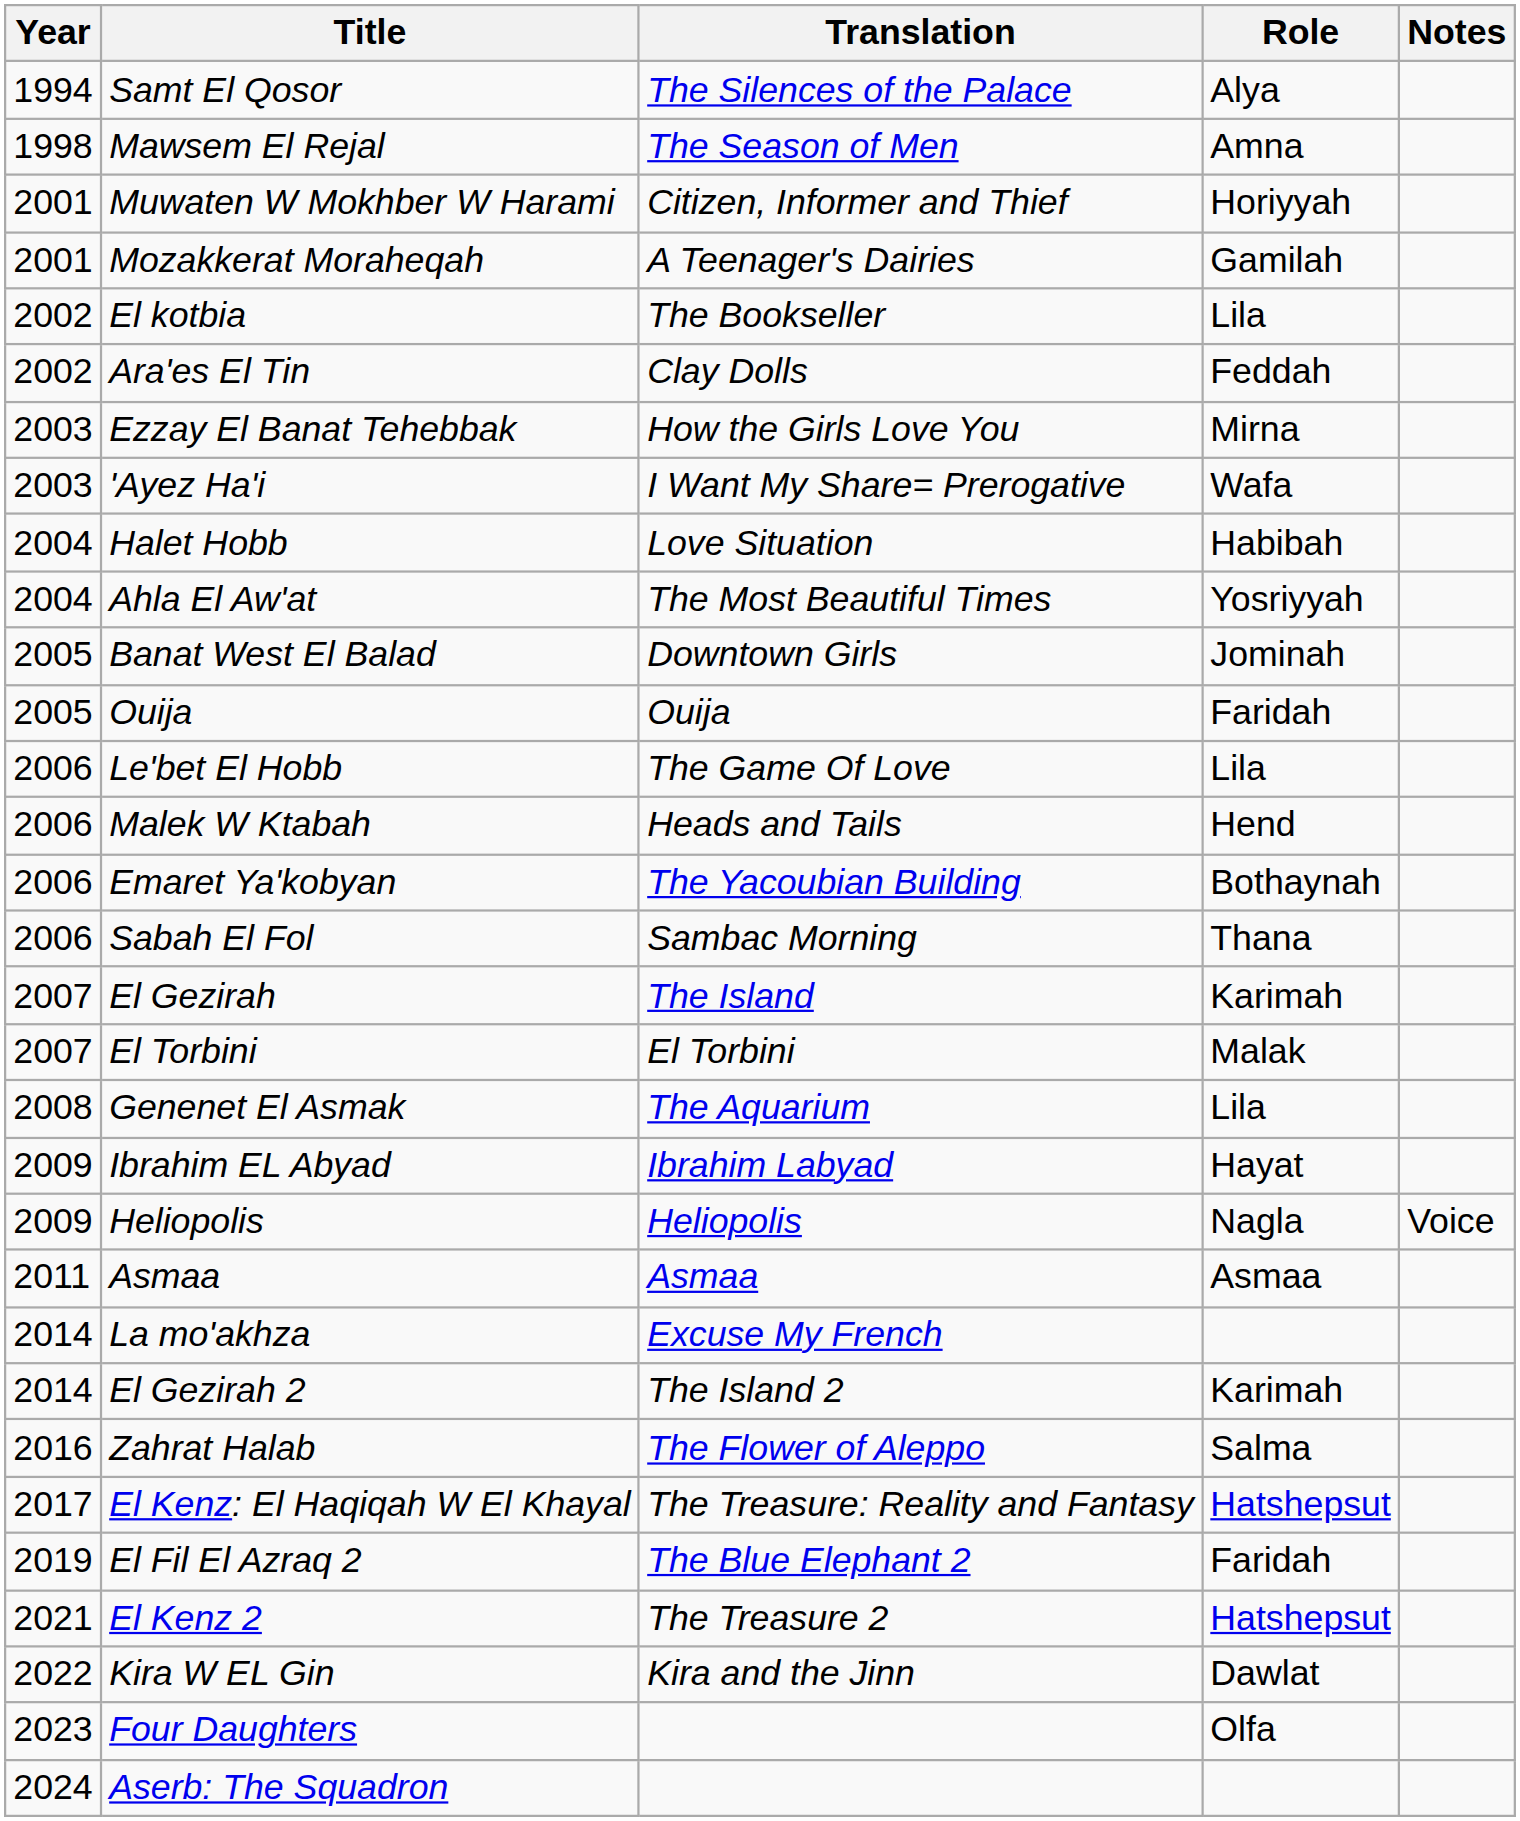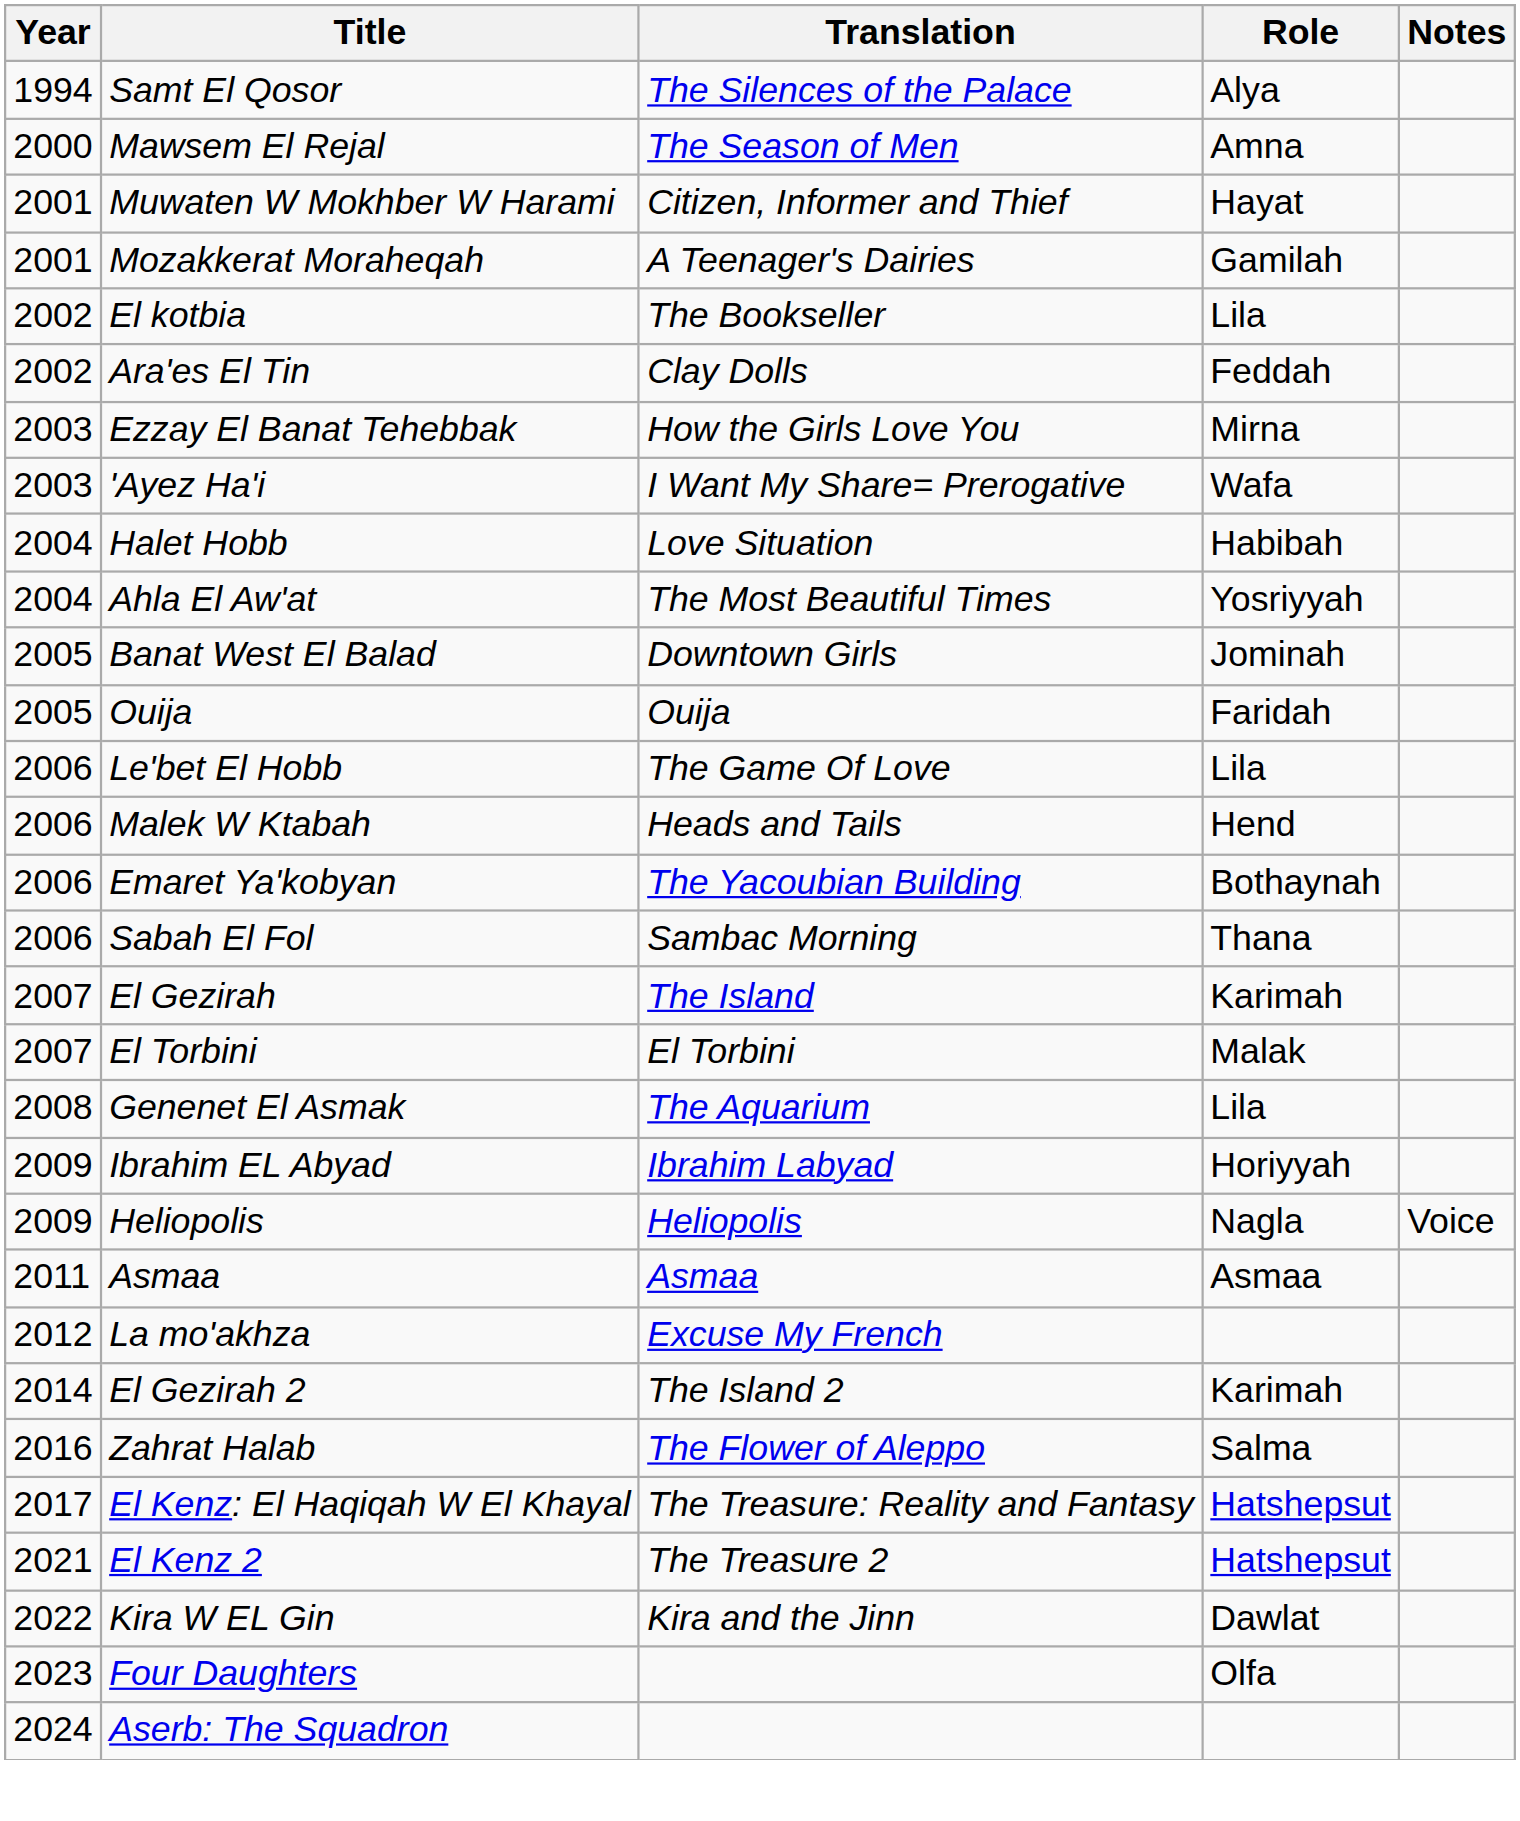 <table class="wikitable sortable">
 <tr>
 <th>Year</th>
 <th>Title</th>
 <th>Translation</th>
 <th>Role</th>
 <th class="unsortable">Notes</th>
 </tr>
 <tr>
 <td>1994</td>
 <td><em>Samt El Qosor</em></td>
 <td><em><a href='#'>The Silences of the Palace</a></em></td>
 <td>Alya</td>
 <td></td>
 </tr>
 <tr>
-<td>1998</td>
+<td>2000</td>
 <td><em>Mawsem El Rejal</em></td>
 <td><em><a href='#'>The Season of Men</a></em></td>
 <td>Amna</td>
 <td></td>
 </tr>
 <tr>
 <td>2001</td>
 <td><em>Muwaten W Mokhber W Harami</em></td>
 <td><em>Citizen, Informer and Thief</em></td>
-<td>Horiyyah</td>
+<td>Hayat</td>
 <td></td>
 </tr>
 <tr>
 <td>2001</td>
 <td><em>Mozakkerat Moraheqah</em></td>
 <td><em>A Teenager's Dairies</em></td>
 <td>Gamilah</td>
 <td></td>
 </tr>
 <tr>
 <td>2002</td>
 <td><em>El kotbia</em></td>
 <td><em>The Bookseller</em></td>
 <td>Lila</td>
 <td></td>
 </tr>
 <tr>
 <td>2002</td>
 <td><em>Ara'es El Tin</em></td>
 <td><em>Clay Dolls</em></td>
 <td>Feddah</td>
 <td></td>
 </tr>
 <tr>
 <td>2003</td>
 <td><em> Ezzay El Banat Tehebbak</em></td>
 <td><em>How the Girls Love You</em></td>
 <td>Mirna</td>
 <td></td>
 </tr>
 <tr>
 <td>2003</td>
 <td><em> 'Ayez Ha'i</em></td>
 <td><em>I Want My Share= Prerogative</em></td>
 <td>Wafa</td>
 <td></td>
 </tr>
 <tr>
 <td>2004</td>
 <td><em>Halet Hobb</em></td>
 <td><em>Love Situation</em></td>
 <td>Habibah</td>
 <td></td>
 </tr>
 <tr>
 <td>2004</td>
 <td><em>Ahla El Aw'at</em></td>
 <td><em>The Most Beautiful Times</em></td>
 <td>Yosriyyah</td>
 <td></td>
 </tr>
 <tr>
 <td>2005</td>
 <td><em> Banat West El Balad</em></td>
 <td><em>Downtown Girls</em></td>
 <td>Jominah</td>
 <td></td>
 </tr>
 <tr>
 <td>2005</td>
 <td><em>Ouija</em></td>
 <td><em>Ouija</em></td>
 <td>Faridah</td>
 <td></td>
 </tr>
 <tr>
 <td>2006</td>
 <td><em> Le'bet El Hobb</em></td>
 <td><em>The Game Of Love </em></td>
 <td>Lila</td>
 <td></td>
 </tr>
 <tr>
 <td>2006</td>
 <td><em>Malek W Ktabah</em></td>
 <td><em>Heads and Tails</em></td>
 <td>Hend</td>
 <td></td>
 </tr>
 <tr>
 <td>2006</td>
 <td><em> Emaret Ya'kobyan</em></td>
 <td><em> <a href='#'>The Yacoubian Building</a> </em></td>
 <td>Bothaynah</td>
 <td></td>
 </tr>
 <tr>
 <td>2006</td>
 <td><em>Sabah El Fol</em></td>
 <td><em>Sambac Morning</em></td>
 <td>Thana</td>
 <td></td>
 </tr>
 <tr>
 <td>2007</td>
 <td><em>El Gezirah</em></td>
 <td><em><a href='#'>The Island</a></em></td>
 <td>Karimah</td>
 <td></td>
 </tr>
 <tr>
 <td>2007</td>
 <td><em>El Torbini</em></td>
 <td><em>El Torbini</em></td>
 <td>Malak</td>
 <td></td>
 </tr>
 <tr>
 <td>2008</td>
 <td><em>Genenet El Asmak</em></td>
 <td><em><a href='#'>The Aquarium</a></em></td>
 <td>Lila</td>
 <td></td>
 </tr>
 <tr>
 <td>2009</td>
 <td><em>Ibrahim EL Abyad</em></td>
 <td><em><a href='#'>Ibrahim Labyad</a></em></td>
-<td>Hayat</td>
+<td>Horiyyah</td>
 <td></td>
 </tr>
 <tr>
 <td>2009</td>
 <td><em>Heliopolis</em></td>
 <td><em><a href='#'>Heliopolis</a></em></td>
 <td>Nagla</td>
 <td>Voice</td>
 </tr>
 <tr>
 <td>2011</td>
 <td><em>Asmaa</em></td>
 <td><em><a href='#'>Asmaa</a> </em></td>
 <td>Asmaa</td>
 <td></td>
 </tr>
 <tr>
-<td>2014</td>
+<td>2012</td>
 <td><em>La mo'akhza</em></td>
 <td><em><a href='#'>Excuse My French</a></em></td>
 <td></td>
 <td></td>
 </tr>
 <tr>
 <td>2014</td>
 <td><em>El Gezirah 2</em></td>
 <td><em>The Island 2</em></td>
 <td>Karimah</td>
 <td></td>
 </tr>
 <tr>
 <td>2016</td>
 <td><em>Zahrat Halab</em></td>
 <td><em><a href='#'>The Flower of Aleppo</a></em></td>
 <td>Salma</td>
 <td></td>
 </tr>
 <tr>
 <td>2017</td>
 <td><em><a href='#'>El Kenz</a>: El Haqiqah W El Khayal</em></td>
 <td><em>The Treasure: Reality and Fantasy</em></td>
 <td><a href='#'>Hatshepsut</a></td>
-<td></td>
-</tr>
-<tr>
-<td>2019</td>
-<td><em>El Fil El Azraq 2</em></td>
-<td><em><a href='#'>The Blue Elephant 2</a></em></td>
-<td>Faridah</td>
 <td></td>
 </tr>
 <tr>
 <td>2021</td>
 <td><em><a href='#'>El Kenz 2</a> </em></td>
 <td><em>The Treasure 2</em></td>
 <td><a href='#'>Hatshepsut</a></td>
 <td></td>
 </tr>
 <tr>
 <td>2022</td>
 <td><em>Kira W EL Gin</em></td>
 <td><em>Kira and the Jinn</em></td>
 <td>Dawlat</td>
 <td></td>
 </tr>
 <tr>
 <td>2023</td>
 <td><a href='#'><em>Four Daughters</em></a></td>
 <td></td>
 <td>Olfa</td>
 <td></td>
 </tr>
 <tr>
 <td>2024</td>
 <td><em><a href='#'>Aserb: The Squadron</a></em></td>
 <td></td>
 <td></td>
 </tr>
 </table>
